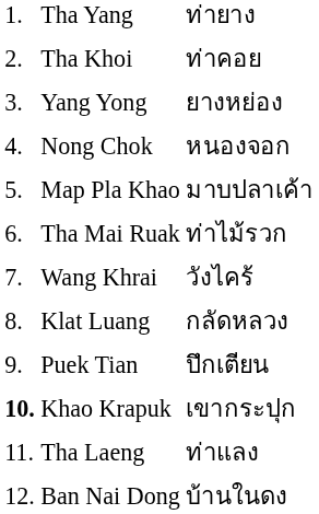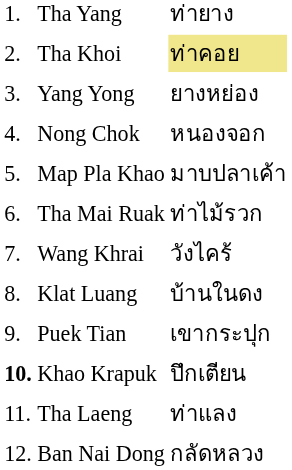 <table>
 <tr>
 <td>1.</td>
 <td>Tha Yang</td>
 <td>ท่ายาง</td>
 <td></td>
 </tr>
 <tr>
 <td>2.</td>
 <td>Tha Khoi</td>
-<td>ท่าคอย</td>
+<td style="background: khaki;">ท่าคอย</td>
 <td></td>
 </tr>
 <tr>
 <td>3.</td>
 <td>Yang Yong</td>
 <td>ยางหย่อง</td>
 <td></td>
 </tr>
 <tr>
 <td>4.</td>
 <td>Nong Chok</td>
 <td>หนองจอก</td>
 <td></td>
 </tr>
 <tr>
 <td>5.</td>
 <td>Map Pla Khao</td>
 <td>มาบปลาเค้า</td>
 <td></td>
 </tr>
 <tr>
 <td>6.</td>
 <td>Tha Mai Ruak</td>
 <td>ท่าไม้รวก</td>
 <td></td>
 </tr>
 <tr>
 <td>7.</td>
 <td>Wang Khrai</td>
 <td>วังไคร้</td>
 <td></td>
 </tr>
 <tr>
 <td>8.</td>
 <td>Klat Luang</td>
-<td>กลัดหลวง</td>
+<td>บ้านในดง</td>
 <td></td>
 </tr>
 <tr>
 <td>9.</td>
 <td>Puek Tian</td>
-<td>ปึกเตียน</td>
+<td>เขากระปุก</td>
 <td></td>
 </tr>
 <tr>
 <td><strong>10.</strong></td>
 <td>Khao Krapuk</td>
-<td>เขากระปุก</td>
+<td>ปึกเตียน</td>
 <td></td>
 </tr>
 <tr>
 <td>11.</td>
 <td>Tha Laeng</td>
 <td>ท่าแลง</td>
 <td></td>
 </tr>
 <tr>
 <td>12.</td>
 <td>Ban Nai Dong</td>
-<td>บ้านในดง</td>
+<td>กลัดหลวง</td>
 <td></td>
 </tr>
 </table>
